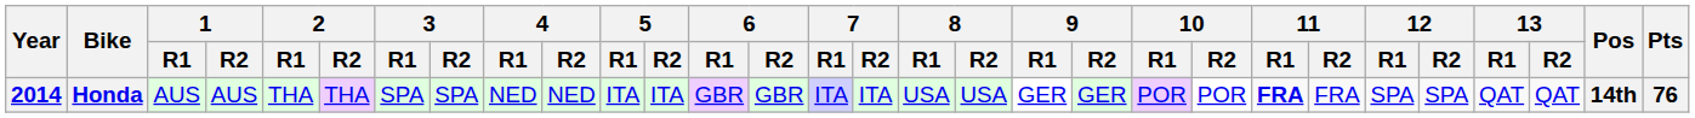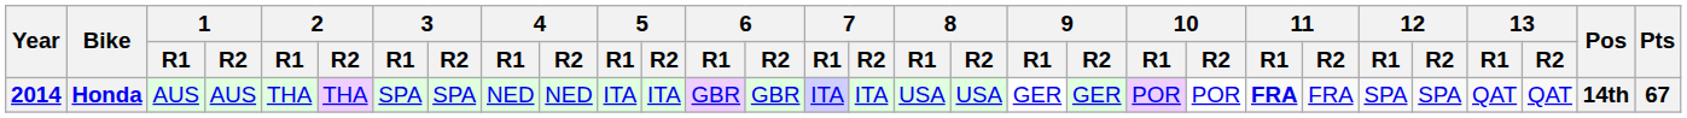 <table class="wikitable" style="text-align:center; font-size:90%">
 <tr>
 <th valign="middle" rowspan=2>Year</th>
 <th valign="middle" rowspan=2>Bike</th>
 <th colspan=2>1</th>
 <th colspan=2>2</th>
 <th colspan=2>3</th>
 <th colspan=2>4</th>
 <th colspan=2>5</th>
 <th colspan=2>6</th>
 <th colspan=2>7</th>
 <th colspan=2>8</th>
 <th colspan=2>9</th>
 <th colspan=2>10</th>
 <th colspan=2>11</th>
 <th colspan=2>12</th>
 <th colspan=2>13</th>
 <th rowspan=2>Pos</th>
 <th rowspan=2>Pts</th>
 </tr>
 <tr>
 <th>R1</th>
 <th>R2</th>
 <th>R1</th>
 <th>R2</th>
 <th>R1</th>
 <th>R2</th>
 <th>R1</th>
 <th>R2</th>
 <th>R1</th>
 <th>R2</th>
 <th>R1</th>
 <th>R2</th>
 <th>R1</th>
 <th>R2</th>
 <th>R1</th>
 <th>R2</th>
 <th>R1</th>
 <th>R2</th>
 <th>R1</th>
 <th>R2</th>
 <th>R1</th>
 <th>R2</th>
 <th>R1</th>
 <th>R2</th>
 <th>R1</th>
 <th>R2</th>
 </tr>
 <tr>
 <th><a href='#'>2014</a></th>
 <th><a href='#'>Honda</a></th>
 <td style="background:#DFFFDF;"><a href='#'>AUS</a><br></td>
 <td style="background:#DFFFDF;"><a href='#'>AUS</a><br></td>
 <td style="background:#DFFFDF;"><a href='#'>THA</a><br></td>
 <td style="background:#EFCFFF;"><a href='#'>THA</a><br></td>
 <td style="background:#DFFFDF;"><a href='#'>SPA</a><br></td>
 <td style="background:#DFFFDF;"><a href='#'>SPA</a><br></td>
 <td style="background:#DFFFDF;"><a href='#'>NED</a><br></td>
 <td style="background:#DFFFDF;"><a href='#'>NED</a><br></td>
 <td style="background:#DFFFDF;"><a href='#'>ITA</a><br></td>
 <td style="background:#DFFFDF;"><a href='#'>ITA</a><br></td>
 <td style="background:#EFCFFF;"><a href='#'>GBR</a><br></td>
 <td style="background:#DFFFDF;"><a href='#'>GBR</a><br></td>
 <td style="background:#CFCFFF;"><a href='#'>ITA</a><br></td>
 <td style="background:#DFFFDF;"><a href='#'>ITA</a><br></td>
 <td style="background:#DFFFDF;"><a href='#'>USA</a><br></td>
 <td style="background:#DFFFDF;"><a href='#'>USA</a><br></td>
 <td style="background:#FFFFFF;"><a href='#'>GER</a><br></td>
 <td style="background:#DFFFDF;"><a href='#'>GER</a><br></td>
 <td style="background:#EFCFFF;"><a href='#'>POR</a><br></td>
 <td style="background:#FFFFFF;"><a href='#'>POR</a><br></td>
 <td><strong><a href='#'>FRA</a></strong></td>
 <td><a href='#'>FRA</a></td>
 <td><a href='#'>SPA</a></td>
 <td><a href='#'>SPA</a></td>
 <td><a href='#'>QAT</a></td>
 <td><a href='#'>QAT</a></td>
 <th>14th</th>
-<th>76</th>
+<th>67</th>
 </tr>
 </table>
